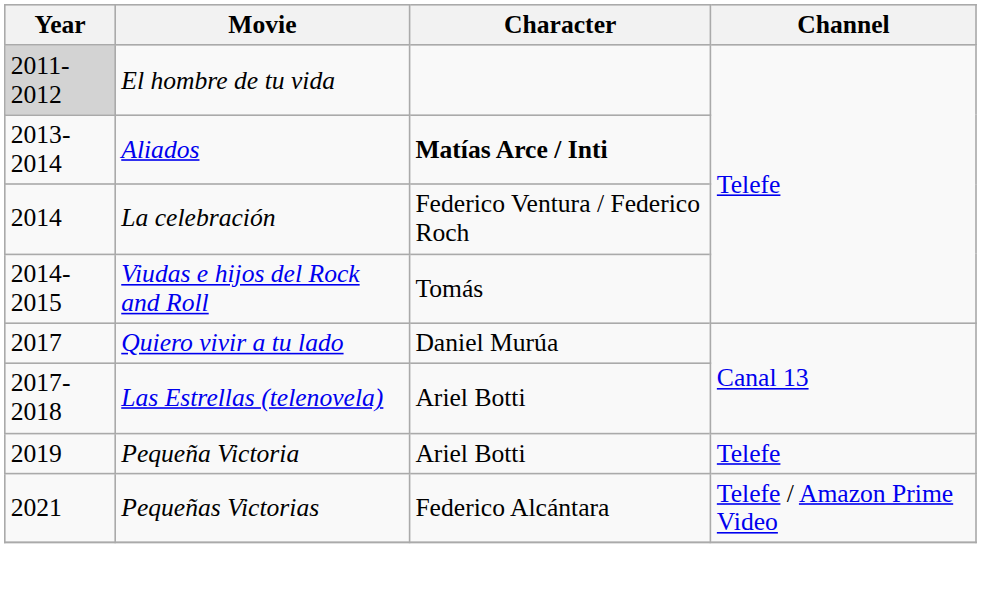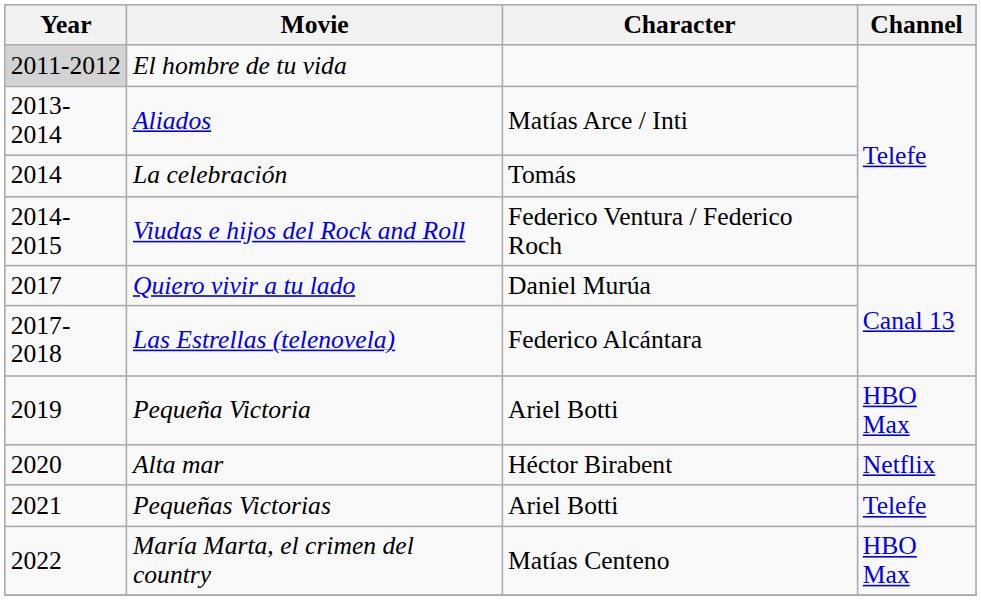 <table class="wikitable sortable">
 <tr>
 <th>Year</th>
 <th>Movie</th>
 <th>Character</th>
 <th>Channel</th>
 </tr>
 <tr>
 <td style="background: lightgrey;">2011-2012</td>
 <td><em>El hombre de tu vida</em></td>
 <td></td>
 <td rowspan="4"><a href='#'>Telefe</a></td>
 </tr>
 <tr>
 <td>2013-2014</td>
 <td><em><a href='#'>Aliados</a></em></td>
-<td><strong>Matías Arce / Inti</strong></td>
+<td>Matías Arce / Inti</td>
 </tr>
 <tr>
 <td>2014</td>
 <td><em>La celebración</em></td>
-<td>Federico Ventura / Federico Roch</td>
+<td>Tomás</td>
 </tr>
 <tr>
 <td>2014-2015</td>
 <td><em><a href='#'>Viudas e hijos del Rock and Roll</a></em></td>
-<td>Tomás</td>
+<td>Federico Ventura / Federico Roch</td>
 </tr>
 <tr>
 <td>2017</td>
 <td><em><a href='#'>Quiero vivir a tu lado</a></em></td>
 <td>Daniel Murúa</td>
 <td rowspan="2"><a href='#'>Canal 13</a></td>
 </tr>
 <tr>
 <td>2017-2018</td>
 <td><em><a href='#'>Las Estrellas (telenovela)</a></em></td>
-<td>Ariel Botti</td>
+<td>Federico Alcántara</td>
 </tr>
 <tr>
 <td>2019</td>
 <td><em>Pequeña Victoria</em></td>
 <td>Ariel Botti</td>
-<td><a href='#'>Telefe</a></td>
+<td><a href='#'>HBO Max</a></td>
+</tr>
+<tr>
+<td>2020</td>
+<td><em>Alta mar</em></td>
+<td>Héctor Birabent</td>
+<td><a href='#'>Netflix</a></td>
 </tr>
 <tr>
 <td>2021</td>
 <td><em>Pequeñas Victorias</em></td>
-<td>Federico Alcántara</td>
-<td><a href='#'>Telefe</a> / <a href='#'>Amazon Prime Video</a></td>
+<td>Ariel Botti</td>
+<td><a href='#'>Telefe</a></td>
+</tr>
+<tr>
+<td>2022</td>
+<td><em>María Marta, el crimen del country</em></td>
+<td>Matías Centeno</td>
+<td><a href='#'>HBO Max</a></td>
 </tr>
 <tr>
 </tr>
 </table>
